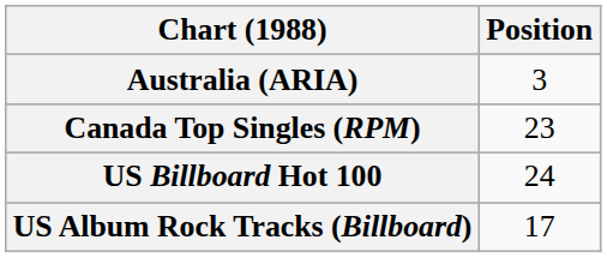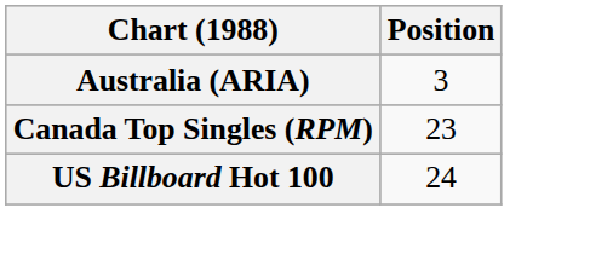 <table class="wikitable sortable plainrowheaders" style="text-align:center">
 <tr>
 <th scope="col">Chart (1988)</th>
 <th scope="col">Position</th>
 </tr>
 <tr>
 <th scope="row">Australia (ARIA)</th>
 <td>3</td>
 </tr>
 <tr>
 <th scope="row">Canada Top Singles (<em>RPM</em>)</th>
 <td>23</td>
 </tr>
 <tr>
 <th scope="row">US <em>Billboard</em> Hot 100</th>
 <td>24</td>
 </tr>
-<tr>
-<th scope="row">US Album Rock Tracks (<em>Billboard</em>)</th>
-<td>17</td>
-</tr>
 </table>
